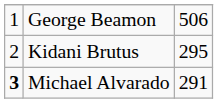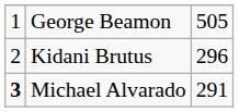 <table class="wikitable">
 <tr>
 </tr>
 <tr>
 <td>1</td>
 <td>George Beamon</td>
-<td>506</td>
+<td>505</td>
 </tr>
 <tr>
 <td>2</td>
 <td>Kidani Brutus</td>
-<td>295</td>
+<td>296</td>
 </tr>
 <tr>
 <td><strong>3</strong></td>
 <td>Michael Alvarado</td>
 <td>291</td>
 </tr>
 </table>
